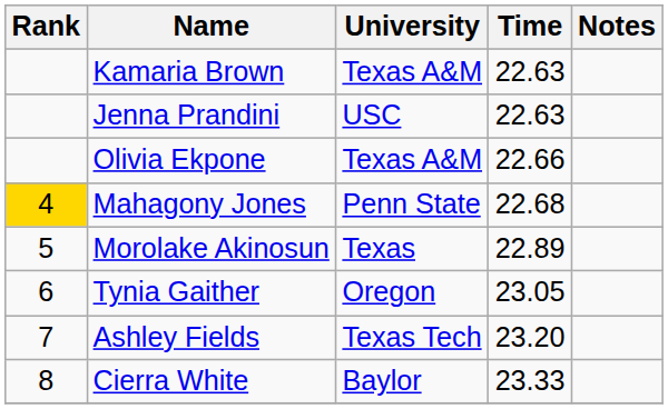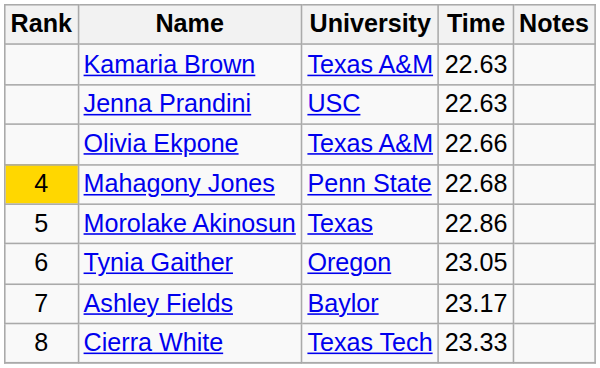 <table class="wikitable sortable" style="text-align:center">
 <tr>
 <th>Rank</th>
 <th>Name</th>
 <th>University</th>
 <th>Time</th>
 <th>Notes</th>
 </tr>
 <tr>
 <td></td>
 <td align=left><a href='#'>Kamaria Brown</a></td>
 <td align="left"><a href='#'>Texas A&M</a></td>
 <td>22.63</td>
 <td></td>
 </tr>
 <tr>
 <td></td>
 <td align=left><a href='#'>Jenna Prandini</a></td>
 <td align=left><a href='#'>USC</a></td>
 <td>22.63</td>
 <td></td>
 </tr>
 <tr>
 <td></td>
 <td align=left><a href='#'>Olivia Ekpone</a></td>
 <td align="left"><a href='#'>Texas A&M</a></td>
 <td>22.66</td>
 <td></td>
 </tr>
 <tr>
 <td style="background: gold;">4</td>
 <td align=left><a href='#'>Mahagony Jones</a></td>
 <td align="left"><a href='#'>Penn State</a></td>
 <td>22.68</td>
 <td></td>
 </tr>
 <tr>
 <td>5</td>
 <td align=left><a href='#'>Morolake Akinosun</a></td>
 <td align=left><a href='#'>Texas</a></td>
-<td>22.89</td>
+<td>22.86</td>
 <td></td>
 </tr>
 <tr>
 <td>6</td>
 <td align=left><a href='#'>Tynia Gaither</a> </td>
 <td align=left><a href='#'>Oregon</a></td>
 <td>23.05</td>
 <td></td>
 </tr>
 <tr>
 <td>7</td>
 <td align=left><a href='#'>Ashley Fields</a></td>
-<td align="left"><a href='#'>Texas Tech</a></td>
-<td>23.20</td>
+<td align="left"><a href='#'>Baylor</a></td>
+<td>23.17</td>
 <td></td>
 </tr>
 <tr>
 <td>8</td>
 <td align=left><a href='#'>Cierra White</a></td>
-<td align="left"><a href='#'>Baylor</a></td>
+<td align="left"><a href='#'>Texas Tech</a></td>
 <td>23.33</td>
 <td></td>
 </tr>
 <tr>
 </tr>
 </table>
